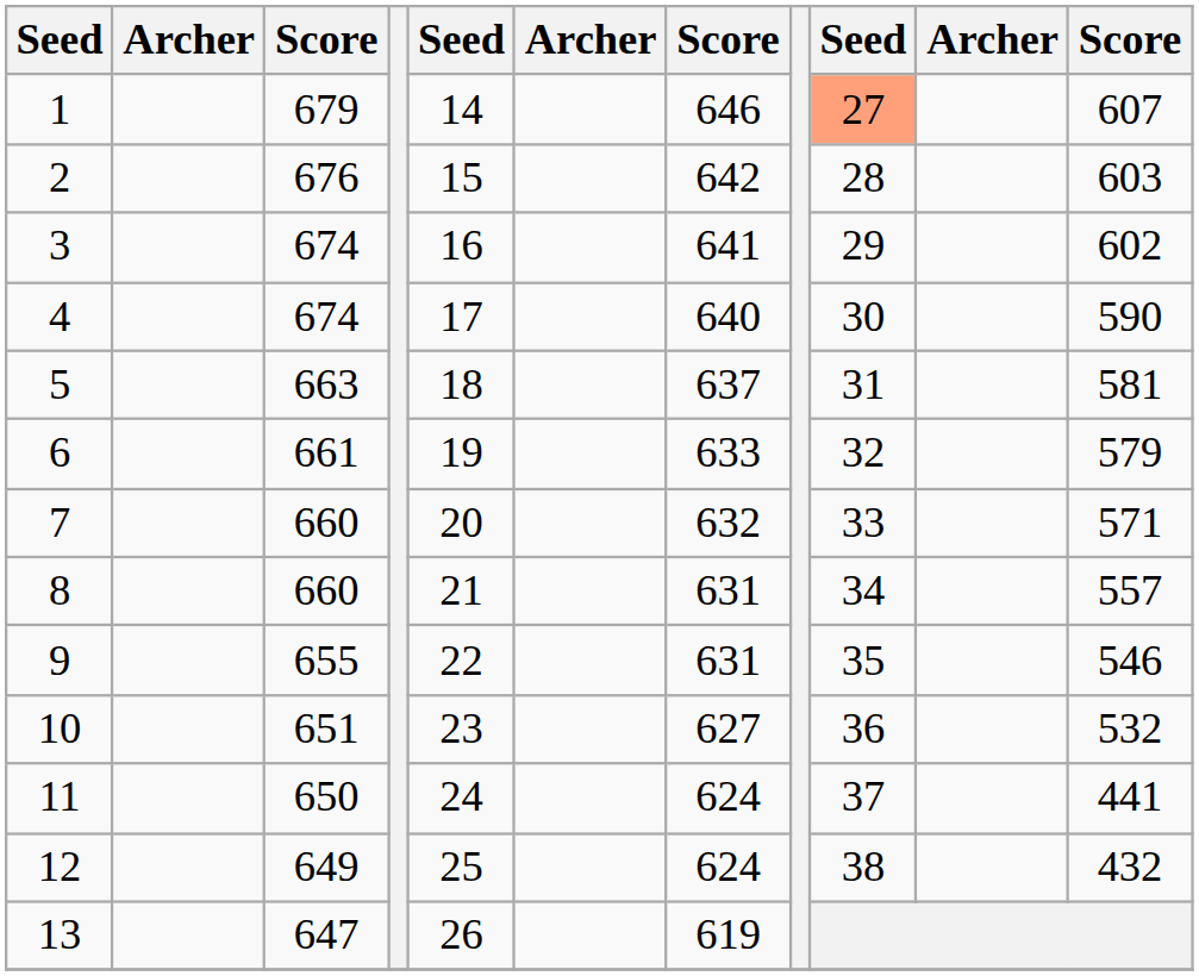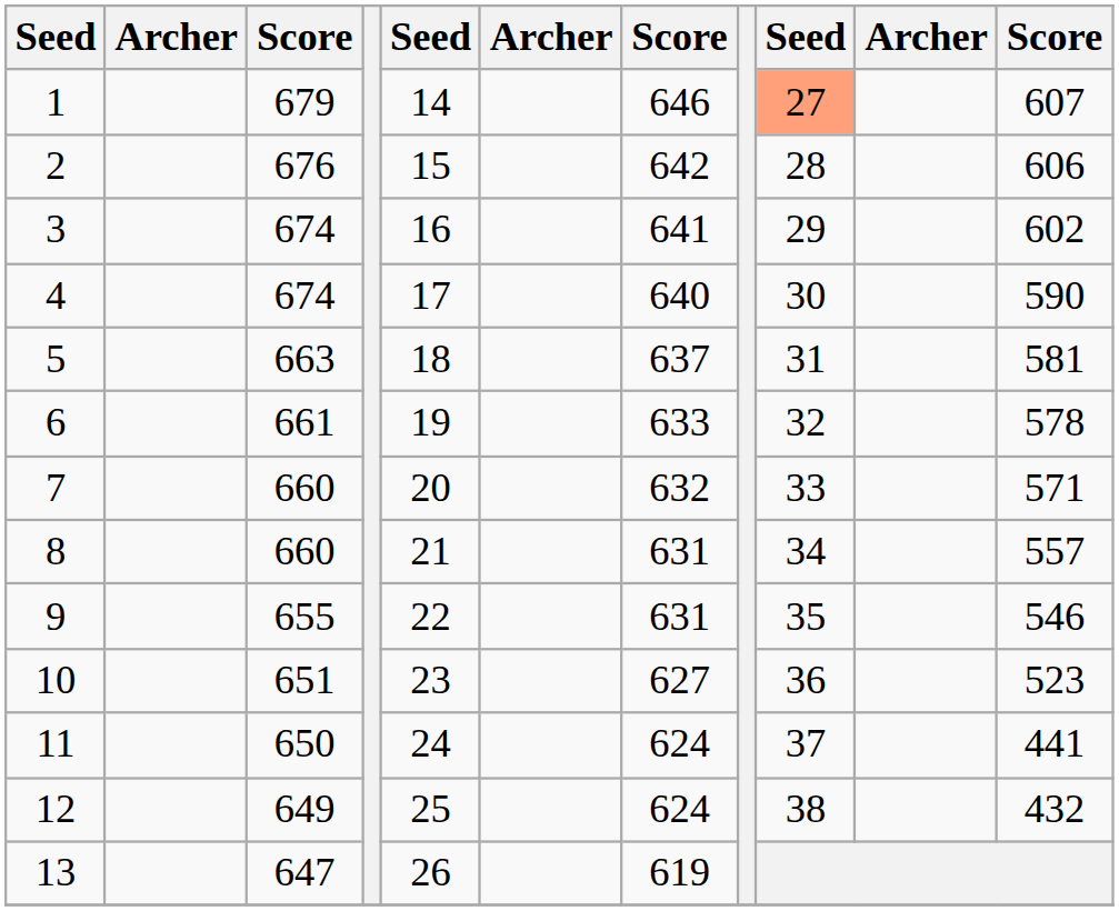 <table class="wikitable" style="text-align:center">
 <tr>
 <th>Seed</th>
 <th>Archer</th>
 <th>Score</th>
 <th rowspan="14"></th>
 <th>Seed</th>
 <th>Archer</th>
 <th>Score</th>
 <th rowspan="14"></th>
 <th>Seed</th>
 <th>Archer</th>
 <th>Score</th>
 </tr>
 <tr>
 <td>1</td>
 <td align=left></td>
 <td>679</td>
 <td>14</td>
 <td align=left></td>
 <td>646</td>
 <td style="background: lightsalmon;">27</td>
 <td align=left></td>
 <td>607</td>
 </tr>
 <tr>
 <td>2</td>
 <td align=left></td>
 <td>676</td>
 <td>15</td>
 <td align=left></td>
 <td>642</td>
 <td>28</td>
 <td align=left></td>
-<td>603</td>
+<td>606</td>
 </tr>
 <tr>
 <td>3</td>
 <td align=left></td>
 <td>674</td>
 <td>16</td>
 <td align=left></td>
 <td>641</td>
 <td>29</td>
 <td align=left></td>
 <td>602</td>
 </tr>
 <tr>
 <td>4</td>
 <td align=left></td>
 <td>674</td>
 <td>17</td>
 <td align=left></td>
 <td>640</td>
 <td>30</td>
 <td align=left></td>
 <td>590</td>
 </tr>
 <tr>
 <td>5</td>
 <td align=left></td>
 <td>663</td>
 <td>18</td>
 <td align=left></td>
 <td>637</td>
 <td>31</td>
 <td align=left></td>
 <td>581</td>
 </tr>
 <tr>
 <td>6</td>
 <td align=left></td>
 <td>661</td>
 <td>19</td>
 <td align=left></td>
 <td>633</td>
 <td>32</td>
 <td align=left></td>
-<td>579</td>
+<td>578</td>
 </tr>
 <tr>
 <td>7</td>
 <td align=left></td>
 <td>660</td>
 <td>20</td>
 <td align=left></td>
 <td>632</td>
 <td>33</td>
 <td align=left></td>
 <td>571</td>
 </tr>
 <tr>
 <td>8</td>
 <td align=left></td>
 <td>660</td>
 <td>21</td>
 <td align=left></td>
 <td>631</td>
 <td>34</td>
 <td align=left></td>
 <td>557</td>
 </tr>
 <tr>
 <td>9</td>
 <td align=left></td>
 <td>655</td>
 <td>22</td>
 <td align=left></td>
 <td>631</td>
 <td>35</td>
 <td align=left></td>
 <td>546</td>
 </tr>
 <tr>
 <td>10</td>
 <td align=left></td>
 <td>651</td>
 <td>23</td>
 <td align=left></td>
 <td>627</td>
 <td>36</td>
 <td align=left></td>
-<td>532</td>
+<td>523</td>
 </tr>
 <tr>
 <td>11</td>
 <td align=left></td>
 <td>650</td>
 <td>24</td>
 <td align=left></td>
 <td>624</td>
 <td>37</td>
 <td align=left></td>
 <td>441</td>
 </tr>
 <tr>
 <td>12</td>
 <td align=left></td>
 <td>649</td>
 <td>25</td>
 <td align=left></td>
 <td>624</td>
 <td>38</td>
 <td align=left></td>
 <td>432</td>
 </tr>
 <tr>
 <td>13</td>
 <td align=left></td>
 <td>647</td>
 <td>26</td>
 <td align=left></td>
 <td>619</td>
 <th colspan=3></th>
 </tr>
 <tr>
 </tr>
 </table>
